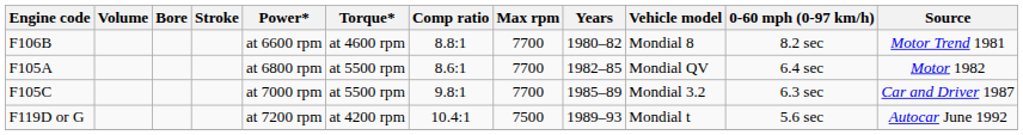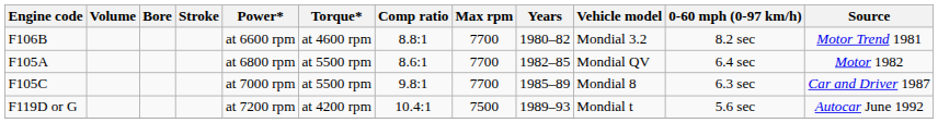 <table class="wikitable" style="text-align: center;">
 <tr style="text-align: center;">
 <th scope="col">Engine code</th>
 <th scope="col">Volume</th>
 <th scope="col">Bore</th>
 <th scope="col">Stroke</th>
 <th scope="col">Power*</th>
 <th scope="col">Torque*</th>
 <th scope="col">Comp ratio</th>
 <th scope="col">Max rpm</th>
 <th scope="col">Years</th>
 <th scope="col">Vehicle model</th>
 <th>0-60 mph (0-97 km/h)</th>
 <th>Source</th>
 </tr>
 <tr>
 <td style="text-align: left;">F106B</td>
 <td></td>
 <td></td>
 <td></td>
 <td> at 6600 rpm</td>
 <td> at 4600 rpm</td>
 <td>8.8:1</td>
 <td>7700</td>
 <td>1980–82</td>
-<td style="text-align: left;">Mondial 8</td>
+<td style="text-align: left;">Mondial 3.2</td>
 <td>8.2 sec</td>
 <td><em><a href='#'>Motor Trend</a></em> 1981</td>
 </tr>
 <tr>
 <td style="text-align: left;">F105A</td>
 <td></td>
 <td></td>
 <td></td>
 <td> at 6800 rpm</td>
 <td> at 5500 rpm</td>
 <td>8.6:1</td>
 <td>7700</td>
 <td>1982–85</td>
 <td style="text-align: left;">Mondial QV</td>
 <td>6.4 sec</td>
 <td><a href='#'><em>Motor</em></a> 1982</td>
 </tr>
 <tr>
 <td style="text-align: left;">F105C</td>
 <td></td>
 <td></td>
 <td></td>
 <td> at 7000 rpm</td>
 <td> at 5500 rpm</td>
 <td>9.8:1</td>
 <td>7700</td>
 <td>1985–89</td>
-<td style="text-align: left;">Mondial 3.2</td>
+<td style="text-align: left;">Mondial 8</td>
 <td>6.3 sec</td>
 <td><em><a href='#'>Car and Driver</a></em> 1987</td>
 </tr>
 <tr>
 <td style="text-align: left;">F119D or G</td>
 <td></td>
 <td></td>
 <td></td>
 <td> at 7200 rpm</td>
 <td> at 4200 rpm</td>
 <td>10.4:1</td>
 <td>7500</td>
 <td>1989–93</td>
 <td style="text-align: left;">Mondial t</td>
 <td>5.6 sec</td>
 <td><a href='#'><em>Autocar</em></a> June 1992</td>
 </tr>
 <tr>
 </tr>
 </table>
